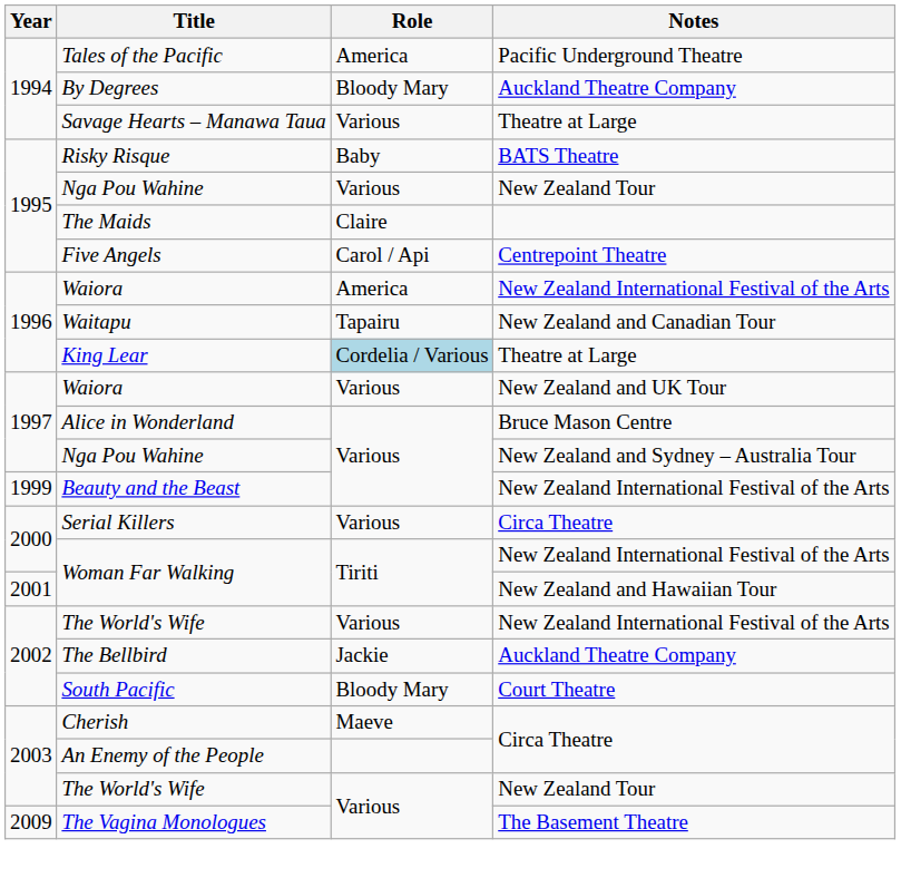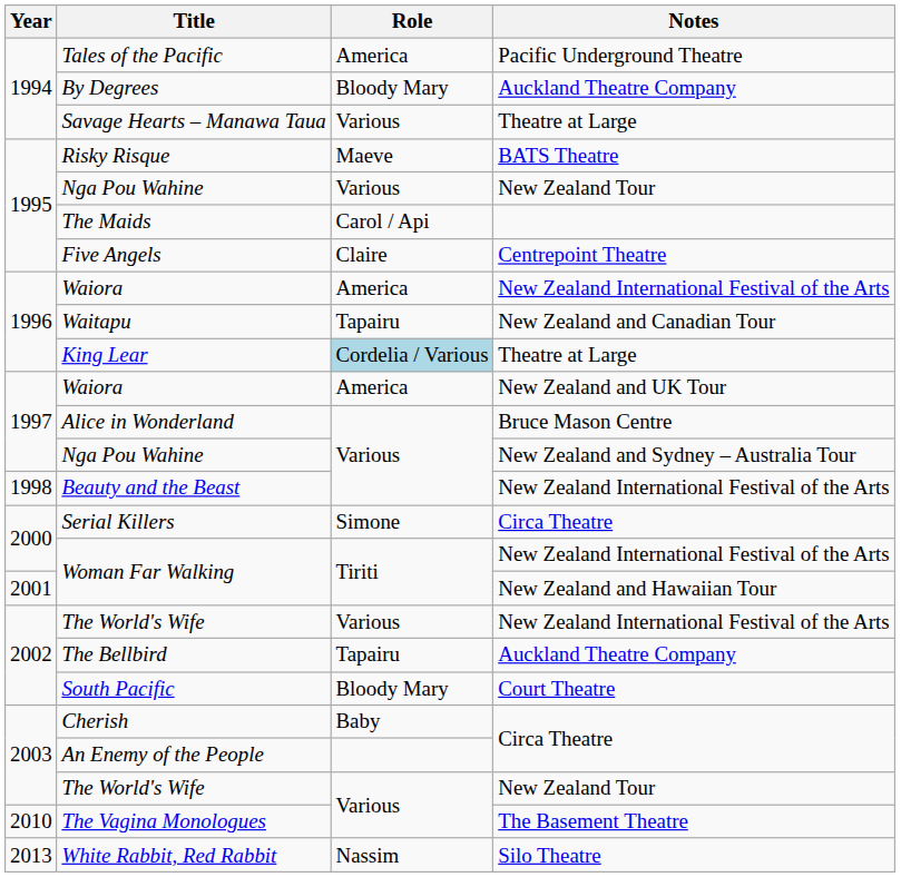 <table class="wikitable">
 <tr>
 <th>Year</th>
 <th>Title</th>
 <th>Role</th>
 <th>Notes</th>
 </tr>
 <tr>
 <td rowspan=3>1994</td>
 <td><em>Tales of the Pacific</em></td>
 <td>America</td>
 <td>Pacific Underground Theatre</td>
 </tr>
 <tr>
 <td><em>By Degrees</em></td>
 <td>Bloody Mary</td>
 <td><a href='#'>Auckland Theatre Company</a></td>
 </tr>
 <tr>
 <td><em>Savage Hearts – Manawa Taua</em></td>
 <td>Various</td>
 <td>Theatre at Large</td>
 </tr>
 <tr>
 <td rowspan=4>1995</td>
 <td><em>Risky Risque</em></td>
-<td>Baby</td>
+<td>Maeve</td>
 <td><a href='#'>BATS Theatre</a></td>
 </tr>
 <tr>
 <td><em>Nga Pou Wahine</em></td>
 <td>Various</td>
 <td>New Zealand Tour</td>
 </tr>
 <tr>
 <td><em>The Maids</em></td>
-<td>Claire</td>
+<td>Carol / Api</td>
 <td></td>
 </tr>
 <tr>
 <td><em>Five Angels</em></td>
-<td>Carol / Api</td>
+<td>Claire</td>
 <td><a href='#'>Centrepoint Theatre</a></td>
 </tr>
 <tr>
 <td rowspan=3>1996</td>
 <td><em>Waiora</em></td>
 <td>America</td>
 <td><a href='#'>New Zealand International Festival of the Arts</a></td>
 </tr>
 <tr>
 <td><em>Waitapu</em></td>
 <td>Tapairu</td>
 <td>New Zealand and Canadian Tour</td>
 </tr>
 <tr>
 <td><em><a href='#'>King Lear</a></em></td>
 <td style="background: lightblue;">Cordelia / Various</td>
 <td>Theatre at Large</td>
 </tr>
 <tr>
 <td rowspan=3>1997</td>
 <td><em>Waiora</em></td>
-<td>Various</td>
+<td>America</td>
 <td>New Zealand and UK Tour</td>
 </tr>
 <tr>
 <td><em>Alice in Wonderland</em></td>
 <td rowspan=3>Various</td>
 <td>Bruce Mason Centre</td>
 </tr>
 <tr>
 <td><em>Nga Pou Wahine</em></td>
 <td>New Zealand and Sydney – Australia Tour</td>
 </tr>
 <tr>
-<td>1999</td>
+<td>1998</td>
 <td><a href='#'><em>Beauty and the Beast</em></a></td>
 <td>New Zealand International Festival of the Arts</td>
 </tr>
 <tr>
 <td rowspan=2>2000</td>
 <td><em>Serial Killers</em></td>
-<td>Various</td>
+<td>Simone</td>
 <td><a href='#'>Circa Theatre</a></td>
 </tr>
 <tr>
 <td rowspan=2><em>Woman Far Walking</em></td>
 <td rowspan=2>Tiriti</td>
 <td>New Zealand International Festival of the Arts</td>
 </tr>
 <tr>
 <td>2001</td>
 <td>New Zealand and Hawaiian Tour</td>
 </tr>
 <tr>
 <td rowspan=3>2002</td>
 <td><em>The World's Wife</em></td>
 <td>Various</td>
 <td>New Zealand International Festival of the Arts</td>
 </tr>
 <tr>
 <td><em>The Bellbird</em></td>
-<td>Jackie</td>
+<td>Tapairu</td>
 <td><a href='#'>Auckland Theatre Company</a></td>
 </tr>
 <tr>
 <td><a href='#'><em>South Pacific</em></a></td>
 <td>Bloody Mary</td>
 <td><a href='#'>Court Theatre</a></td>
 </tr>
 <tr>
 <td rowspan=3>2003</td>
 <td><em>Cherish</em></td>
-<td>Maeve</td>
+<td>Baby</td>
 <td rowspan=2>Circa Theatre</td>
 </tr>
 <tr>
 <td><em>An Enemy of the People</em></td>
 <td></td>
 </tr>
 <tr>
 <td><em>The World's Wife</em></td>
 <td rowspan=2>Various</td>
 <td>New Zealand Tour</td>
 </tr>
 <tr>
-<td>2009</td>
+<td>2010</td>
 <td><em><a href='#'>The Vagina Monologues</a></em></td>
 <td><a href='#'>The Basement Theatre</a></td>
 </tr>
+<tr>
+<td>2013</td>
+<td><em><a href='#'>White Rabbit, Red Rabbit</a></em></td>
+<td>Nassim</td>
+<td><a href='#'>Silo Theatre</a></td>
+</tr>
 </table>
